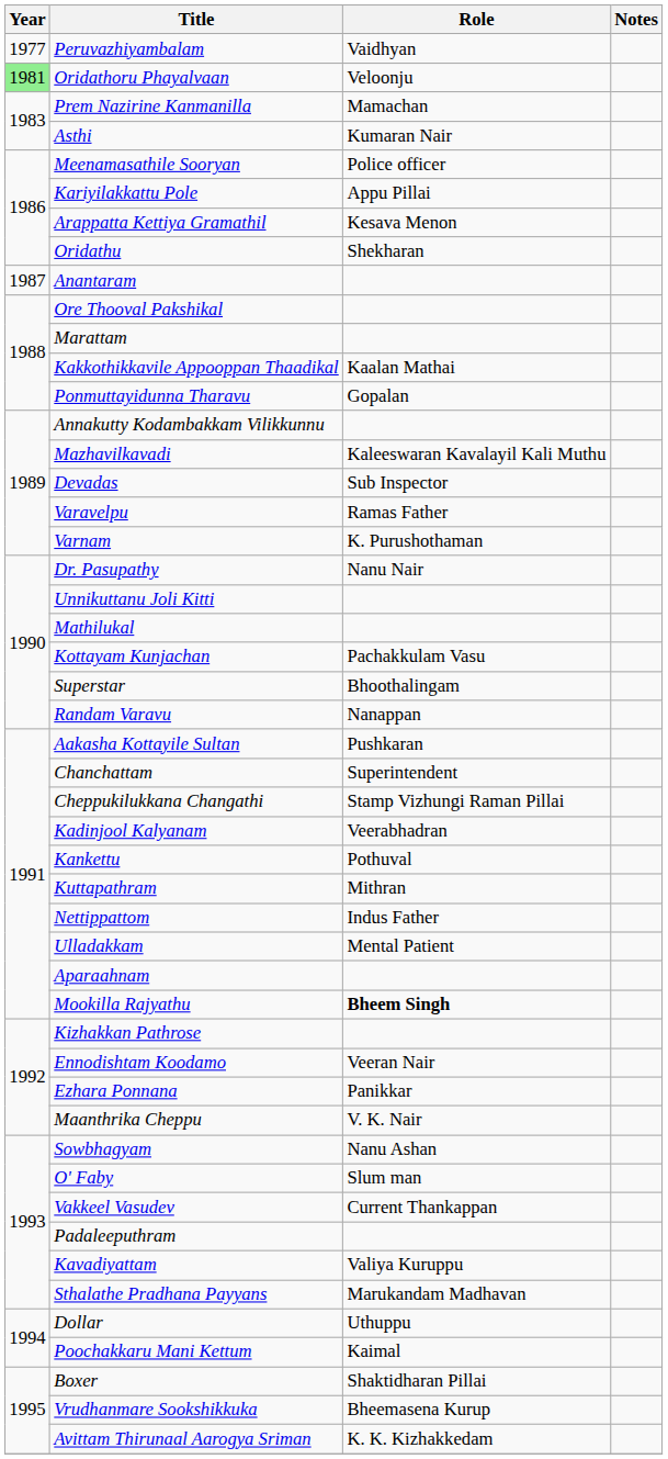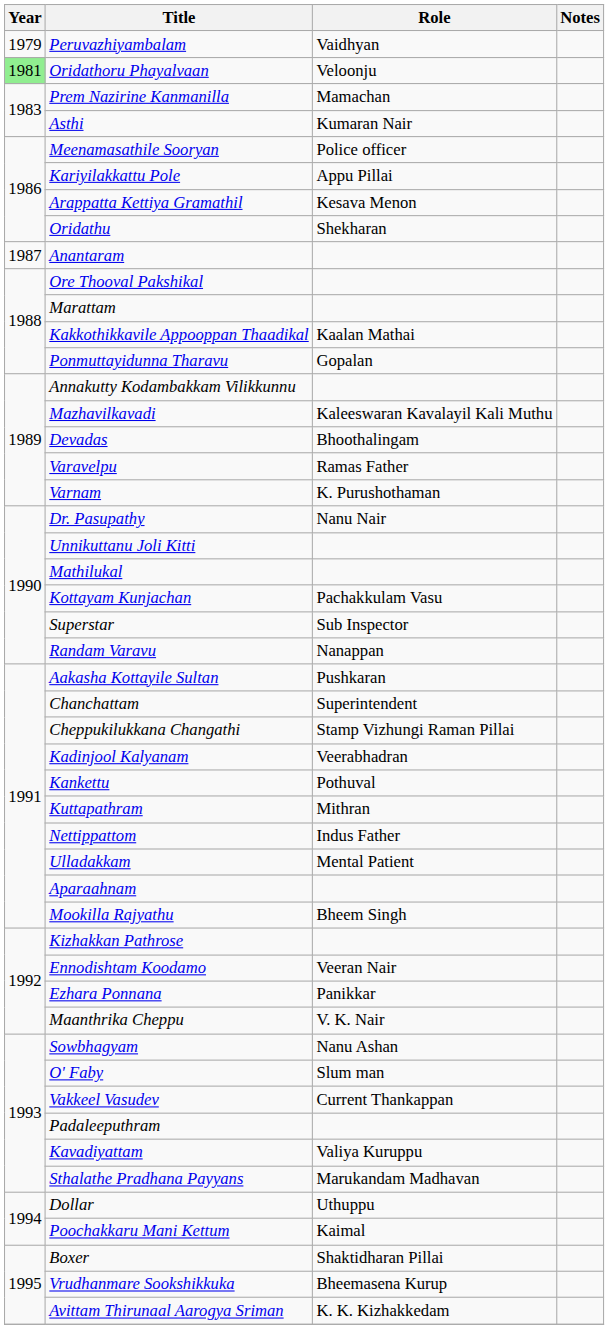 <table class="wikitable sortable">
 <tr>
 <th>Year</th>
 <th>Title</th>
 <th>Role</th>
 <th class="unsortable">Notes</th>
 </tr>
 <tr>
-<td>1977</td>
+<td>1979</td>
 <td><em><a href='#'>Peruvazhiyambalam</a></em></td>
 <td>Vaidhyan</td>
 <td></td>
 </tr>
 <tr>
 <td style="background: lightgreen;">1981</td>
 <td><em><a href='#'>Oridathoru Phayalvaan</a></em></td>
 <td>Veloonju</td>
 <td></td>
 </tr>
 <tr>
 <td rowspan=2>1983</td>
 <td><em><a href='#'>Prem Nazirine Kanmanilla</a></em></td>
 <td>Mamachan</td>
 <td></td>
 </tr>
 <tr>
 <td><em><a href='#'>Asthi</a></em></td>
 <td>Kumaran Nair</td>
 <td></td>
 </tr>
 <tr>
 <td rowspan=4>1986</td>
 <td><em><a href='#'>Meenamasathile Sooryan</a></em></td>
 <td>Police officer</td>
 <td></td>
 </tr>
 <tr>
 <td><em><a href='#'>Kariyilakkattu Pole</a></em></td>
 <td>Appu Pillai</td>
 <td></td>
 </tr>
 <tr>
 <td><em><a href='#'>Arappatta Kettiya Gramathil</a></em></td>
 <td>Kesava Menon</td>
 <td></td>
 </tr>
 <tr>
 <td><em><a href='#'>Oridathu</a></em></td>
 <td>Shekharan</td>
 <td></td>
 </tr>
 <tr>
 <td>1987</td>
 <td><em><a href='#'>Anantaram</a></em></td>
 <td></td>
 <td></td>
 </tr>
 <tr>
 <td rowspan=4>1988</td>
 <td><em><a href='#'>Ore Thooval Pakshikal</a></em></td>
 <td></td>
 <td></td>
 </tr>
 <tr>
 <td><em>Marattam</em></td>
 <td></td>
 <td></td>
 </tr>
 <tr>
 <td><em><a href='#'>Kakkothikkavile Appooppan Thaadikal</a></em></td>
 <td>Kaalan Mathai</td>
 <td></td>
 </tr>
 <tr>
 <td><em><a href='#'>Ponmuttayidunna Tharavu</a></em></td>
 <td>Gopalan</td>
 <td></td>
 </tr>
 <tr>
 <td rowspan=5>1989</td>
 <td><em>Annakutty Kodambakkam Vilikkunnu</em></td>
 <td></td>
 <td></td>
 </tr>
 <tr>
 <td><em><a href='#'>Mazhavilkavadi</a></em></td>
 <td>Kaleeswaran Kavalayil Kali Muthu</td>
 <td></td>
 </tr>
 <tr>
 <td><em><a href='#'>Devadas</a></em></td>
-<td>Sub Inspector</td>
+<td>Bhoothalingam</td>
 <td></td>
 </tr>
 <tr>
 <td><em><a href='#'>Varavelpu</a></em></td>
 <td>Ramas Father</td>
 <td></td>
 </tr>
 <tr>
 <td><em><a href='#'>Varnam</a></em></td>
 <td>K. Purushothaman</td>
 <td></td>
 </tr>
 <tr>
 <td rowspan=6>1990</td>
 <td><em><a href='#'>Dr. Pasupathy</a></em></td>
 <td>Nanu Nair</td>
 <td></td>
 </tr>
 <tr>
 <td><em><a href='#'>Unnikuttanu Joli Kitti</a></em></td>
 <td></td>
 <td></td>
 </tr>
 <tr>
 <td><em><a href='#'>Mathilukal</a></em></td>
 <td></td>
 <td></td>
 </tr>
 <tr>
 <td><em><a href='#'>Kottayam Kunjachan</a></em></td>
 <td>Pachakkulam Vasu</td>
 <td></td>
 </tr>
 <tr>
 <td><em>Superstar</em></td>
-<td>Bhoothalingam</td>
+<td>Sub Inspector</td>
 <td></td>
 </tr>
 <tr>
 <td><em><a href='#'>Randam Varavu</a></em></td>
 <td>Nanappan</td>
 <td></td>
 </tr>
 <tr>
 <td rowspan=10>1991</td>
 <td><em><a href='#'>Aakasha Kottayile Sultan</a></em></td>
 <td>Pushkaran</td>
 <td></td>
 </tr>
 <tr>
 <td><em>Chanchattam</em></td>
 <td>Superintendent</td>
 <td></td>
 </tr>
 <tr>
 <td><em>Cheppukilukkana Changathi</em></td>
 <td>Stamp Vizhungi Raman Pillai</td>
 <td></td>
 </tr>
 <tr>
 <td><em><a href='#'>Kadinjool Kalyanam</a></em></td>
 <td>Veerabhadran</td>
 <td></td>
 </tr>
 <tr>
 <td><em><a href='#'>Kankettu</a></em></td>
 <td>Pothuval</td>
 <td></td>
 </tr>
 <tr>
 <td><em><a href='#'>Kuttapathram</a></em></td>
 <td>Mithran</td>
 <td></td>
 </tr>
 <tr>
 <td><em><a href='#'>Nettippattom</a></em></td>
 <td>Indus Father</td>
 <td></td>
 </tr>
 <tr>
 <td><em><a href='#'>Ulladakkam</a></em></td>
 <td>Mental Patient</td>
 <td></td>
 </tr>
 <tr>
 <td><em><a href='#'>Aparaahnam</a></em></td>
 <td></td>
 <td></td>
 </tr>
 <tr>
 <td><em><a href='#'>Mookilla Rajyathu</a></em></td>
-<td><strong>Bheem Singh</strong></td>
+<td>Bheem Singh</td>
 <td></td>
 </tr>
 <tr>
 <td rowspan=4>1992</td>
 <td><em><a href='#'>Kizhakkan Pathrose</a></em></td>
 <td></td>
 <td></td>
 </tr>
 <tr>
 <td><em><a href='#'>Ennodishtam Koodamo</a></em></td>
 <td>Veeran Nair</td>
 <td></td>
 </tr>
 <tr>
 <td><em><a href='#'>Ezhara Ponnana</a></em></td>
 <td>Panikkar</td>
 <td></td>
 </tr>
 <tr>
 <td><em>Maanthrika Cheppu</em></td>
 <td>V. K. Nair</td>
 <td></td>
 </tr>
 <tr>
 <td rowspan=6>1993</td>
 <td><em><a href='#'>Sowbhagyam</a></em></td>
 <td>Nanu Ashan</td>
 <td></td>
 </tr>
 <tr>
 <td><em><a href='#'>O' Faby</a></em></td>
 <td>Slum man</td>
 <td></td>
 </tr>
 <tr>
 <td><em><a href='#'>Vakkeel Vasudev</a></em></td>
 <td>Current Thankappan</td>
 <td></td>
 </tr>
 <tr>
 <td><em>Padaleeputhram</em></td>
 <td></td>
 <td></td>
 </tr>
 <tr>
 <td><em><a href='#'>Kavadiyattam</a></em></td>
 <td>Valiya Kuruppu</td>
 <td></td>
 </tr>
 <tr>
 <td><em><a href='#'>Sthalathe Pradhana Payyans</a></em></td>
 <td>Marukandam Madhavan</td>
 <td></td>
 </tr>
 <tr>
 <td rowspan=2>1994</td>
 <td><em>Dollar</em></td>
 <td>Uthuppu</td>
 <td></td>
 </tr>
 <tr>
 <td><em><a href='#'>Poochakkaru Mani Kettum</a></em></td>
 <td>Kaimal</td>
 <td></td>
 </tr>
 <tr>
 <td rowspan=3>1995</td>
 <td><em>Boxer</em></td>
 <td>Shaktidharan Pillai</td>
 <td></td>
 </tr>
 <tr>
 <td><em><a href='#'>Vrudhanmare Sookshikkuka</a></em></td>
 <td>Bheemasena Kurup</td>
 <td></td>
 </tr>
 <tr>
 <td><em><a href='#'>Avittam Thirunaal Aarogya Sriman</a></em></td>
 <td>K. K. Kizhakkedam</td>
 <td></td>
 </tr>
 <tr>
 </tr>
 </table>
